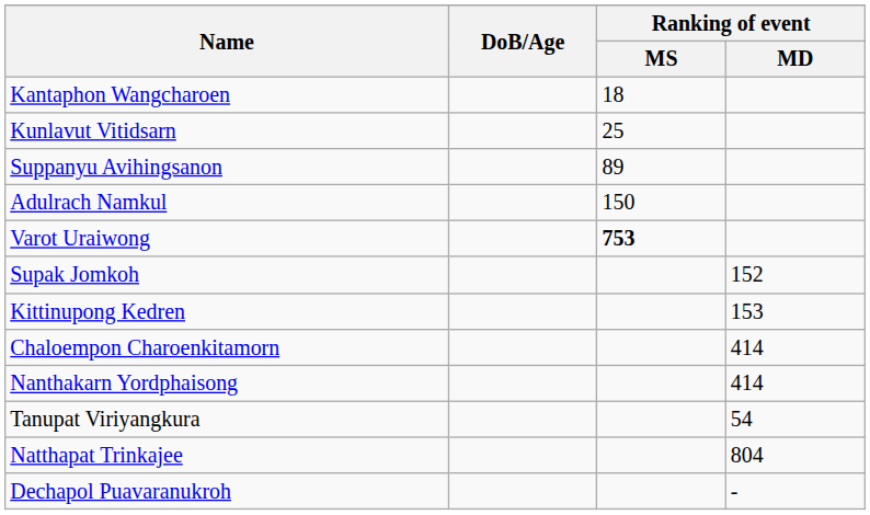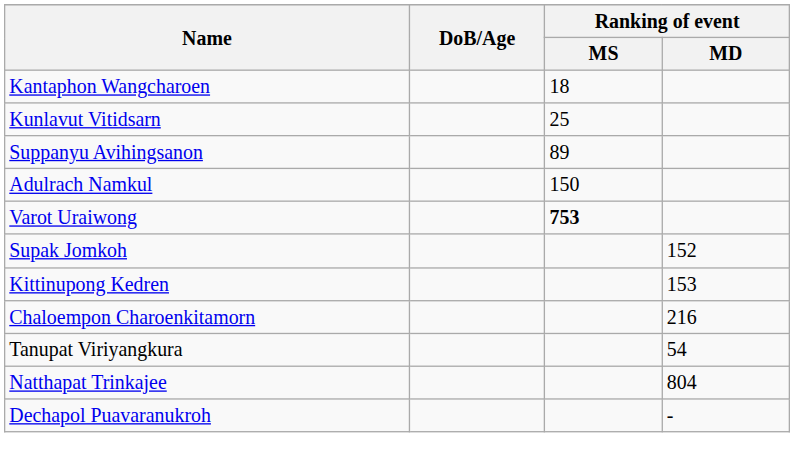 <table class="wikitable"  style="width:600px; font-size:95%;">
 <tr>
 </tr>
 <tr>
 <th align="left" rowspan="2">Name</th>
 <th align="left" rowspan="2">DoB/Age</th>
 <th align="center" colspan="2">Ranking of event</th>
 </tr>
 <tr>
 <th align="center">MS</th>
 <th align="center">MD</th>
 </tr>
 <tr>
 <td align="left"><a href='#'>Kantaphon Wangcharoen</a></td>
 <td align="left"></td>
 <td>18</td>
 <td></td>
 </tr>
 <tr>
 <td align="left"><a href='#'>Kunlavut Vitidsarn</a></td>
 <td align="left"></td>
 <td>25</td>
 <td></td>
 </tr>
 <tr>
 <td align="left"><a href='#'>Suppanyu Avihingsanon</a></td>
 <td align="left"></td>
 <td>89</td>
 <td></td>
 </tr>
 <tr>
 <td align="left"><a href='#'>Adulrach Namkul</a></td>
 <td align="left"></td>
 <td>150</td>
 <td></td>
 </tr>
 <tr>
 <td align="left"><a href='#'>Varot Uraiwong</a></td>
 <td align="left"></td>
 <td><strong>753</strong></td>
 <td></td>
 </tr>
 <tr>
 <td align="left"><a href='#'>Supak Jomkoh</a></td>
 <td align="left"></td>
 <td></td>
 <td>152</td>
 </tr>
 <tr>
 <td align="left"><a href='#'>Kittinupong Kedren</a></td>
 <td align="left"></td>
 <td></td>
 <td>153</td>
 </tr>
 <tr>
 <td align="left"><a href='#'>Chaloempon Charoenkitamorn</a></td>
 <td align="left"></td>
 <td></td>
-<td>414</td>
-</tr>
-<tr>
-<td align="left"><a href='#'>Nanthakarn Yordphaisong</a></td>
-<td align="left"></td>
-<td></td>
-<td>414</td>
+<td>216</td>
 </tr>
 <tr>
 <td align="left">Tanupat Viriyangkura</td>
 <td align="left"></td>
 <td></td>
 <td>54</td>
 </tr>
 <tr>
 <td align="left"><a href='#'>Natthapat Trinkajee</a></td>
 <td align="left"></td>
 <td></td>
 <td>804</td>
 </tr>
 <tr>
 <td align="left"><a href='#'>Dechapol Puavaranukroh</a></td>
 <td align="left"></td>
 <td></td>
 <td>-</td>
 </tr>
 </table>
